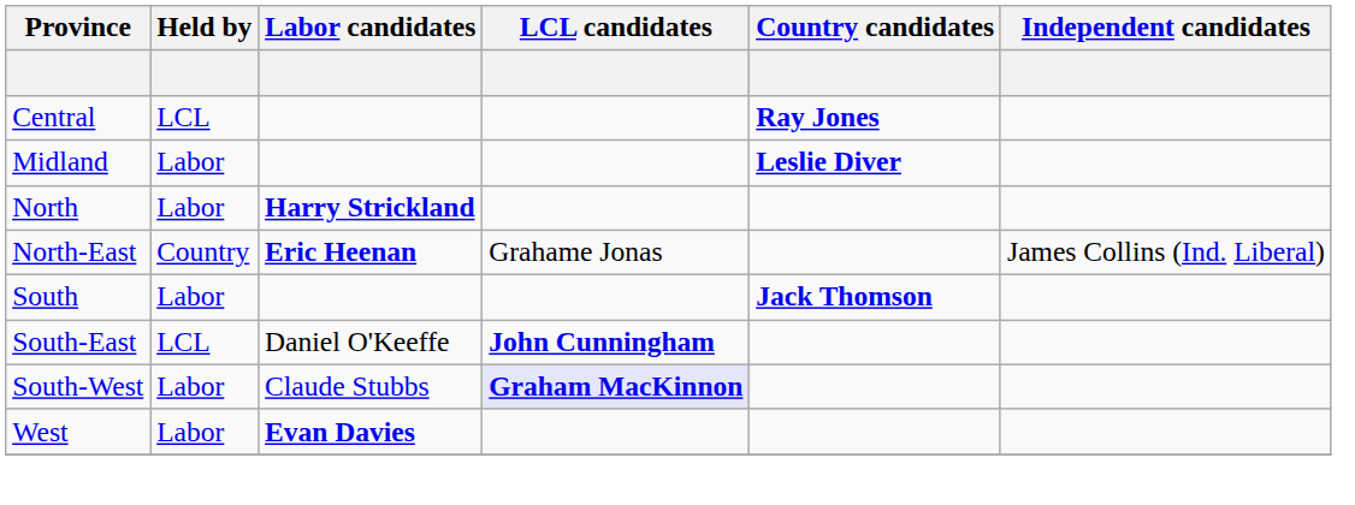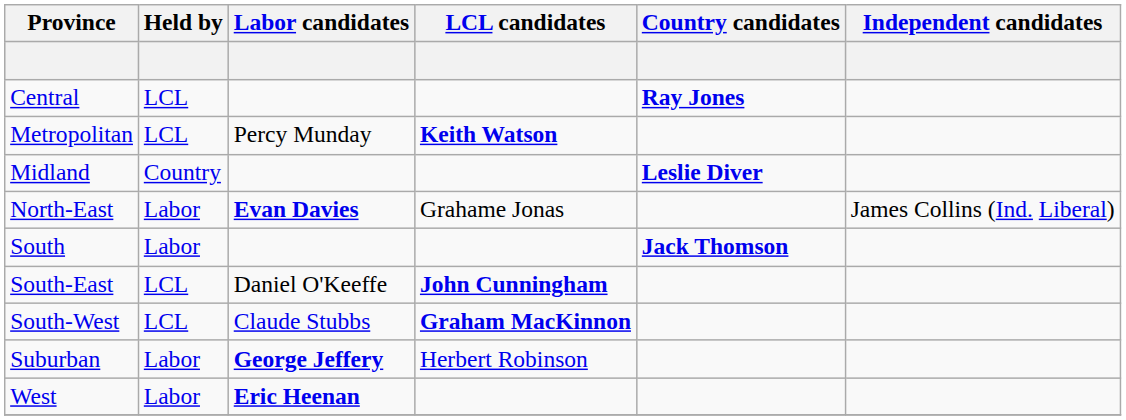 <table class="wikitable">
 <tr>
 <th>Province</th>
 <th>Held by</th>
 <th><a href='#'>Labor</a> candidates</th>
 <th><a href='#'>LCL</a> candidates</th>
 <th><a href='#'>Country</a> candidates</th>
 <th><a href='#'>Independent</a> candidates</th>
 </tr>
 <tr bgcolor="#cccccc">
 <th></th>
 <th></th>
 <th></th>
 <th></th>
 <th></th>
 <th> </th>
 </tr>
 <tr>
 <td><a href='#'>Central</a></td>
 <td><a href='#'>LCL</a></td>
 <td></td>
 <td></td>
 <td><strong><a href='#'>Ray Jones</a></strong></td>
 <td></td>
 </tr>
 <tr>
+<td><a href='#'>Metropolitan</a></td>
+<td><a href='#'>LCL</a></td>
+<td>Percy Munday</td>
+<td><strong><a href='#'>Keith Watson</a></strong></td>
+<td></td>
+<td></td>
+</tr>
+<tr>
 <td><a href='#'>Midland</a></td>
-<td><a href='#'>Labor</a></td>
+<td><a href='#'>Country</a></td>
 <td></td>
 <td></td>
 <td><strong><a href='#'>Leslie Diver</a></strong></td>
 <td></td>
 </tr>
 <tr>
-<td><a href='#'>North</a></td>
+<td><a href='#'>North-East</a></td>
 <td><a href='#'>Labor</a></td>
-<td><strong><a href='#'>Harry Strickland</a></strong></td>
-<td></td>
-<td></td>
-<td></td>
-</tr>
-<tr>
-<td><a href='#'>North-East</a></td>
-<td><a href='#'>Country</a></td>
-<td><strong><a href='#'>Eric Heenan</a></strong></td>
+<td><strong><a href='#'>Evan Davies</a></strong></td>
 <td>Grahame Jonas</td>
 <td></td>
 <td>James Collins (<a href='#'>Ind.</a> <a href='#'>Liberal</a>)</td>
 </tr>
 <tr>
 <td><a href='#'>South</a></td>
 <td><a href='#'>Labor</a></td>
 <td></td>
 <td></td>
 <td><strong><a href='#'>Jack Thomson</a></strong></td>
 <td></td>
 </tr>
 <tr>
 <td><a href='#'>South-East</a></td>
 <td><a href='#'>LCL</a></td>
 <td>Daniel O'Keeffe</td>
 <td><strong><a href='#'>John Cunningham</a></strong></td>
 <td></td>
 <td></td>
 </tr>
 <tr>
 <td><a href='#'>South-West</a></td>
+<td><a href='#'>LCL</a></td>
+<td><a href='#'>Claude Stubbs</a></td>
+<td><strong><a href='#'>Graham MacKinnon</a></strong></td>
+<td></td>
+<td></td>
+</tr>
+<tr>
+<td><a href='#'>Suburban</a></td>
 <td><a href='#'>Labor</a></td>
-<td><a href='#'>Claude Stubbs</a></td>
-<td style="background: lavender;"><strong><a href='#'>Graham MacKinnon</a></strong></td>
+<td><strong><a href='#'>George Jeffery</a></strong></td>
+<td><a href='#'>Herbert Robinson</a></td>
 <td></td>
 <td></td>
 </tr>
 <tr>
 <td><a href='#'>West</a></td>
 <td><a href='#'>Labor</a></td>
-<td><strong><a href='#'>Evan Davies</a></strong></td>
+<td><strong><a href='#'>Eric Heenan</a></strong></td>
 <td></td>
 <td></td>
 <td></td>
 </tr>
 <tr>
 </tr>
 </table>
